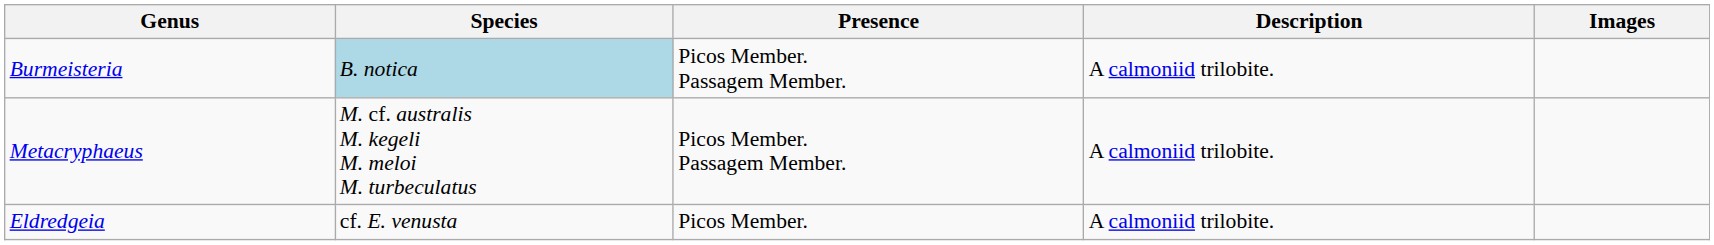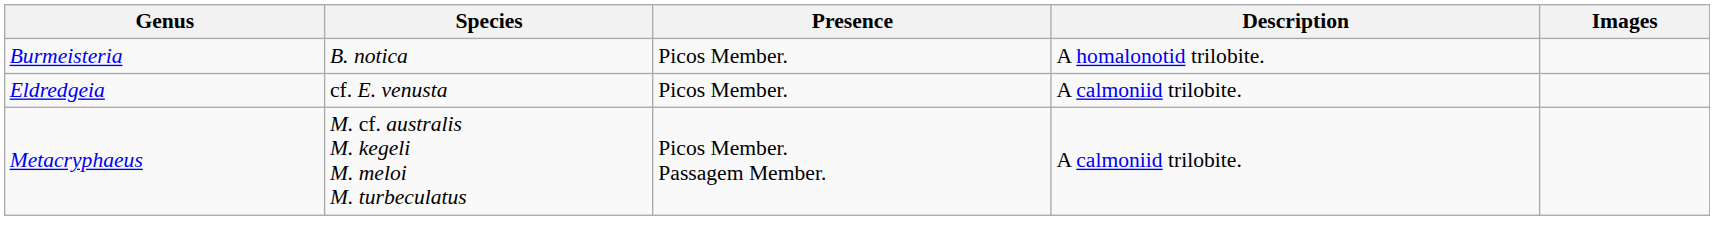 <table class="wikitable" align="center" width="100%">
 <tr>
 <th>Genus</th>
 <th>Species</th>
 <th>Presence</th>
 <th>Description</th>
 <th>Images</th>
 </tr>
 <tr>
 <td><em><a href='#'>Burmeisteria</a></em></td>
-<td style="background: lightblue;"><em>B. notica</em></td>
-<td>Picos Member.<br>Passagem Member.</td>
+<td><em>B. notica</em></td>
+<td>Picos Member.</td>
+<td>A  <a href='#'>homalonotid</a> trilobite.</td>
+<td></td>
+</tr>
+<tr>
+<td><em><a href='#'>Eldredgeia</a></em></td>
+<td>cf. <em>E. venusta</em></td>
+<td>Picos Member.</td>
 <td>A <a href='#'>calmoniid</a> trilobite.</td>
 <td></td>
 </tr>
 <tr>
 <td><em><a href='#'>Metacryphaeus</a></em></td>
 <td><em>M.</em> cf. <em>australis</em><br><em>M. kegeli</em><br><em>M. meloi</em><br><em>M. turbeculatus</em></td>
 <td>Picos Member.<br>Passagem Member.</td>
 <td>A <a href='#'>calmoniid</a> trilobite.</td>
 <td></td>
 </tr>
-<tr>
-<td><em><a href='#'>Eldredgeia</a></em></td>
-<td>cf. <em>E. venusta</em></td>
-<td>Picos Member.</td>
-<td>A <a href='#'>calmoniid</a> trilobite.</td>
-<td></td>
-</tr>
 </table>
